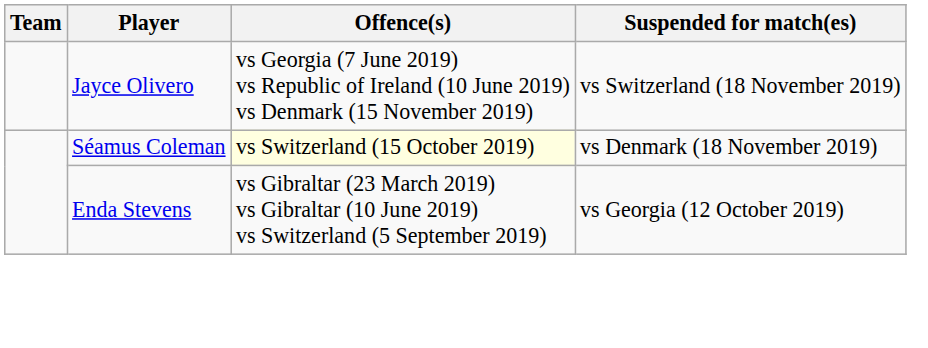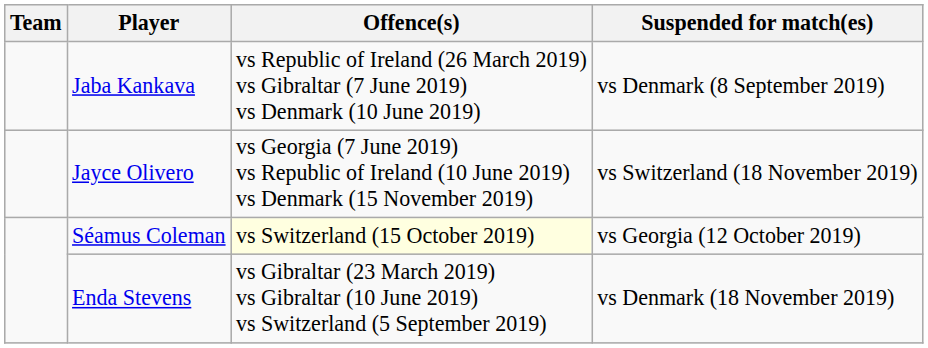 <table class="wikitable" style="font-size:90%">
 <tr>
 <th>Team</th>
 <th>Player</th>
 <th>Offence(s)</th>
 <th>Suspended for match(es)</th>
+</tr>
+<tr>
+<td></td>
+<td><a href='#'>Jaba Kankava</a></td>
+<td> vs Republic of Ireland (26 March 2019)<br> vs Gibraltar (7 June 2019)<br> vs Denmark (10 June 2019)</td>
+<td>vs Denmark (8 September 2019)</td>
 </tr>
 <tr>
 <td></td>
 <td><a href='#'>Jayce Olivero</a></td>
 <td> vs Georgia (7 June 2019)<br> vs Republic of Ireland (10 June 2019)<br> vs Denmark (15 November 2019)</td>
 <td>vs Switzerland (18 November 2019)</td>
 </tr>
 <tr>
 <td rowspan=2></td>
 <td><a href='#'>Séamus Coleman</a></td>
 <td style="background: lightyellow;"> vs Switzerland (15 October 2019)</td>
-<td>vs Denmark (18 November 2019)</td>
+<td>vs Georgia (12 October 2019)</td>
 </tr>
 <tr>
 <td><a href='#'>Enda Stevens</a></td>
 <td> vs Gibraltar (23 March 2019)<br> vs Gibraltar (10 June 2019)<br> vs Switzerland (5 September 2019)</td>
-<td>vs Georgia (12 October 2019)</td>
+<td>vs Denmark (18 November 2019)</td>
 </tr>
 </table>
